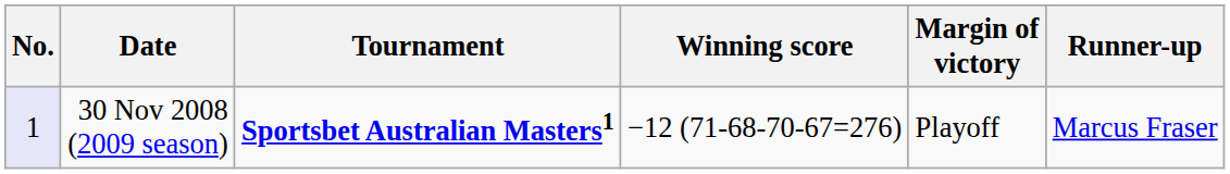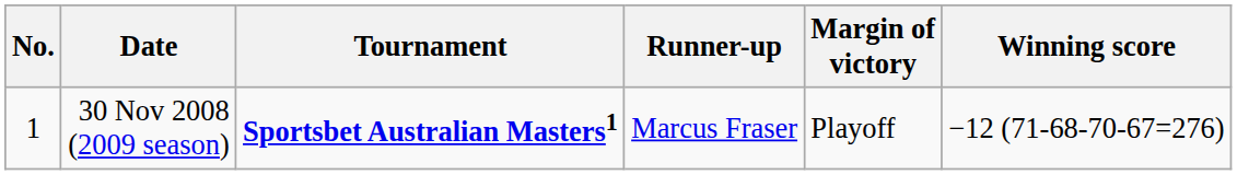 <table class="wikitable" style="font-size:95%;">
 <tr>
 <th>No.</th>
 <th>Date</th>
 <th>Tournament</th>
+<th>Runner-up</th>
+<th>Margin of<br>victory</th>
 <th>Winning score</th>
-<th>Margin of<br>victory</th>
-<th>Runner-up</th>
 </tr>
 <tr>
-<td align=center style="background: lavender;">1</td>
+<td align=center>1</td>
 <td align=right>30 Nov 2008<br>(<a href='#'>2009 season</a>)</td>
 <td><strong><a href='#'>Sportsbet Australian Masters</a><sup>1</sup></strong></td>
+<td> <a href='#'>Marcus Fraser</a></td>
+<td>Playoff</td>
 <td>−12 (71-68-70-67=276)</td>
-<td>Playoff</td>
-<td> <a href='#'>Marcus Fraser</a></td>
 </tr>
 </table>
